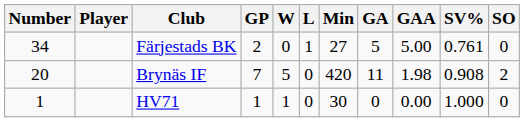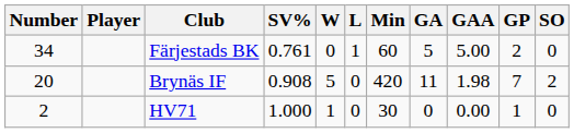 <table class="wikitable sortable" style="text-align:center; padding:4px; border-spacing=0;">
 <tr>
 <th>Number</th>
 <th>Player</th>
 <th>Club</th>
-<th>GP</th>
+<th>SV%</th>
 <th>W</th>
 <th>L</th>
 <th>Min</th>
 <th>GA</th>
 <th>GAA</th>
-<th>SV%</th>
+<th>GP</th>
 <th>SO</th>
 </tr>
 <tr>
 <td>34</td>
 <td align=left></td>
 <td align=left><a href='#'>Färjestads BK</a></td>
-<td>2</td>
+<td>0.761</td>
 <td>0</td>
 <td>1</td>
-<td>27</td>
+<td>60</td>
 <td>5</td>
 <td>5.00</td>
-<td>0.761</td>
+<td>2</td>
 <td>0</td>
 </tr>
 <tr>
 <td>20</td>
 <td align=left></td>
 <td align=left><a href='#'>Brynäs IF</a></td>
-<td>7</td>
+<td>0.908</td>
 <td>5</td>
 <td>0</td>
 <td>420</td>
 <td>11</td>
 <td>1.98</td>
-<td>0.908</td>
+<td>7</td>
 <td>2</td>
 </tr>
 <tr>
-<td>1</td>
+<td>2</td>
 <td align=left></td>
 <td align=left><a href='#'>HV71</a></td>
-<td>1</td>
+<td>1.000</td>
 <td>1</td>
 <td>0</td>
 <td>30</td>
 <td>0</td>
 <td>0.00</td>
-<td>1.000</td>
+<td>1</td>
 <td>0</td>
 </tr>
 </table>
